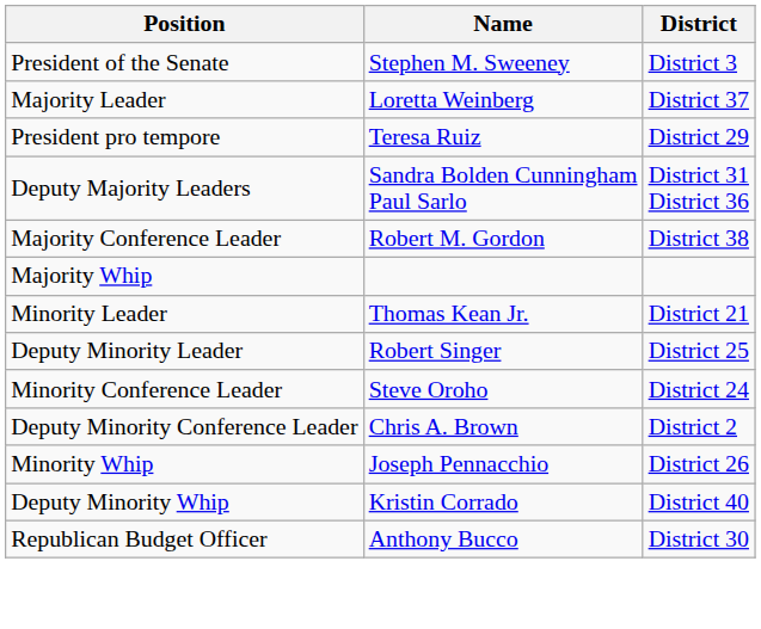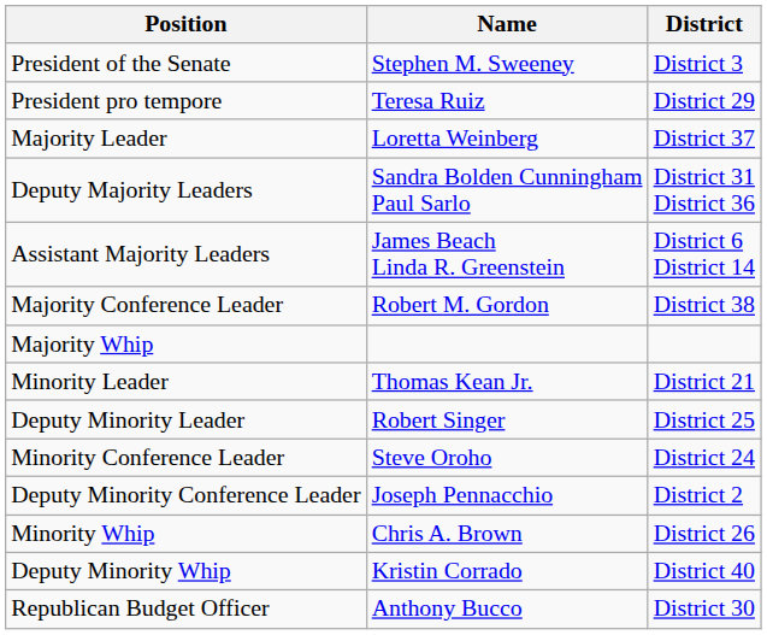 <table class="wikitable">
 <tr>
 <th>Position</th>
 <th>Name</th>
 <th>District</th>
 </tr>
 <tr>
 <td>President of the Senate</td>
 <td><a href='#'>Stephen M. Sweeney</a></td>
 <td><a href='#'>District 3</a></td>
 </tr>
 <tr>
+<td>President pro tempore</td>
+<td><a href='#'>Teresa Ruiz</a></td>
+<td><a href='#'>District 29</a></td>
+</tr>
+<tr>
 <td>Majority Leader</td>
 <td><a href='#'>Loretta Weinberg</a></td>
 <td><a href='#'>District 37</a></td>
 </tr>
 <tr>
-<td>President pro tempore</td>
-<td><a href='#'>Teresa Ruiz</a></td>
-<td><a href='#'>District 29</a></td>
-</tr>
-<tr>
 <td>Deputy Majority Leaders</td>
 <td><a href='#'>Sandra Bolden Cunningham</a><br><a href='#'>Paul Sarlo</a></td>
 <td><a href='#'>District 31</a><br><a href='#'>District 36</a></td>
+</tr>
+<tr>
+<td>Assistant Majority Leaders</td>
+<td><a href='#'>James Beach</a><br><a href='#'>Linda R. Greenstein</a></td>
+<td><a href='#'>District 6</a><br><a href='#'>District 14</a></td>
 </tr>
 <tr>
 <td>Majority Conference Leader</td>
 <td><a href='#'>Robert M. Gordon</a></td>
 <td><a href='#'>District 38</a></td>
 </tr>
 <tr>
 <td>Majority <a href='#'>Whip</a></td>
 <td></td>
 <td></td>
 </tr>
 <tr>
 <td>Minority Leader</td>
 <td><a href='#'>Thomas Kean Jr.</a></td>
 <td><a href='#'>District 21</a></td>
 </tr>
 <tr>
 <td>Deputy Minority Leader</td>
 <td><a href='#'>Robert Singer</a></td>
 <td><a href='#'>District 25</a></td>
 </tr>
 <tr>
 <td>Minority Conference Leader</td>
 <td><a href='#'>Steve Oroho</a></td>
 <td><a href='#'>District 24</a></td>
 </tr>
 <tr>
 <td>Deputy Minority Conference Leader</td>
-<td><a href='#'>Chris A. Brown</a></td>
+<td><a href='#'>Joseph Pennacchio</a></td>
 <td><a href='#'>District 2</a></td>
 </tr>
 <tr>
 <td>Minority <a href='#'>Whip</a></td>
-<td><a href='#'>Joseph Pennacchio</a></td>
+<td><a href='#'>Chris A. Brown</a></td>
 <td><a href='#'>District 26</a></td>
 </tr>
 <tr>
 <td>Deputy Minority <a href='#'>Whip</a></td>
 <td><a href='#'>Kristin Corrado</a></td>
 <td><a href='#'>District 40</a></td>
 </tr>
 <tr>
 <td>Republican Budget Officer</td>
 <td><a href='#'>Anthony Bucco</a></td>
 <td><a href='#'>District 30</a></td>
 </tr>
 </table>
